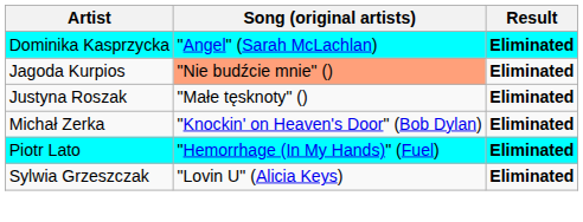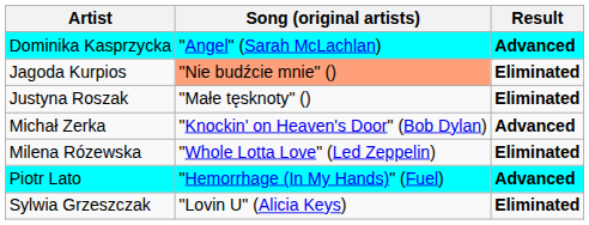 <table class=wikitable>
 <tr>
 <th>Artist</th>
 <th>Song (original artists)</th>
 <th>Result</th>
 </tr>
 <tr style="background:cyan;">
 <td>Dominika Kasprzycka</td>
 <td>"<a href='#'>Angel</a>" (<a href='#'>Sarah McLachlan</a>)</td>
-<td><strong>Eliminated</strong></td>
+<td><strong>Advanced</strong></td>
 </tr>
 <tr>
 <td>Jagoda Kurpios</td>
 <td style="background: lightsalmon;">"Nie budźcie mnie" ()</td>
 <td><strong>Eliminated</strong></td>
 </tr>
 <tr>
 <td>Justyna Roszak</td>
 <td>"Małe tęsknoty" ()</td>
 <td><strong>Eliminated</strong></td>
 </tr>
 <tr>
 <td>Michał Zerka</td>
 <td>"<a href='#'>Knockin' on Heaven's Door</a>" (<a href='#'>Bob Dylan</a>)</td>
+<td><strong>Advanced</strong></td>
+</tr>
+<tr>
+<td>Milena Rózewska</td>
+<td>"<a href='#'>Whole Lotta Love</a>" (<a href='#'>Led Zeppelin</a>)</td>
 <td><strong>Eliminated</strong></td>
 </tr>
 <tr style="background:cyan;">
 <td>Piotr Lato</td>
 <td>"<a href='#'>Hemorrhage (In My Hands)</a>" (<a href='#'>Fuel</a>)</td>
-<td><strong>Eliminated</strong></td>
+<td><strong>Advanced</strong></td>
 </tr>
 <tr>
 <td>Sylwia Grzeszczak</td>
 <td>"Lovin U" (<a href='#'>Alicia Keys</a>)</td>
 <td><strong>Eliminated</strong></td>
 </tr>
 </table>
